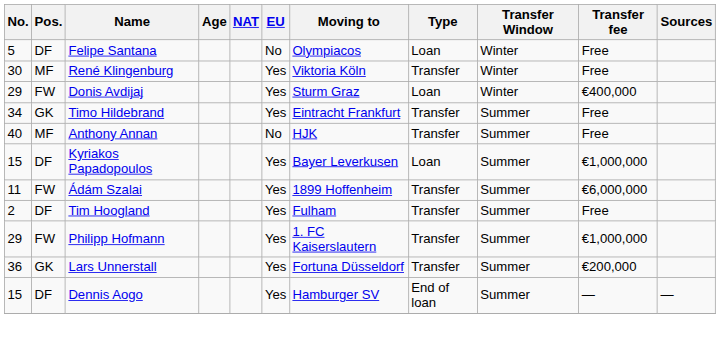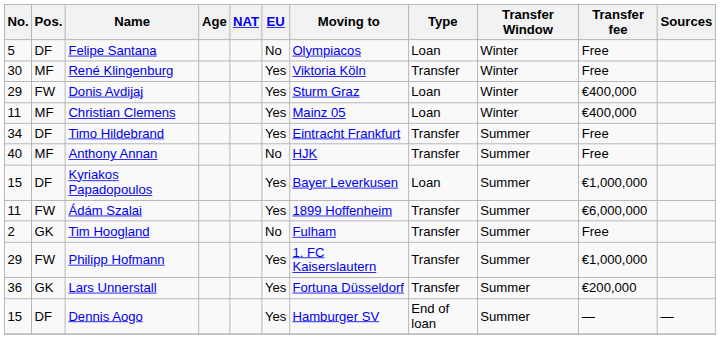 <table class="wikitable">
 <tr>
 <th>No.</th>
 <th>Pos.</th>
 <th>Name</th>
 <th>Age</th>
 <th><a href='#'>NAT</a></th>
 <th><a href='#'>EU</a></th>
 <th>Moving to</th>
 <th>Type</th>
 <th>Transfer Window</th>
 <th>Transfer fee</th>
 <th>Sources</th>
 </tr>
 <tr>
 <td>5</td>
 <td>DF</td>
 <td><a href='#'>Felipe Santana</a></td>
 <td></td>
 <td></td>
 <td>No</td>
 <td><a href='#'>Olympiacos</a></td>
 <td>Loan</td>
 <td>Winter</td>
 <td>Free</td>
 <td></td>
 </tr>
 <tr>
 <td>30</td>
 <td>MF</td>
 <td><a href='#'>René Klingenburg</a></td>
 <td></td>
 <td></td>
 <td>Yes</td>
 <td><a href='#'>Viktoria Köln</a></td>
 <td>Transfer</td>
 <td>Winter</td>
 <td>Free</td>
 <td></td>
 </tr>
 <tr>
 <td>29</td>
 <td>FW</td>
 <td><a href='#'>Donis Avdijaj</a></td>
 <td></td>
 <td></td>
 <td>Yes</td>
 <td><a href='#'>Sturm Graz</a></td>
 <td>Loan</td>
 <td>Winter</td>
 <td>€400,000</td>
 <td></td>
 </tr>
 <tr>
+<td>11</td>
+<td>MF</td>
+<td><a href='#'>Christian Clemens</a></td>
+<td></td>
+<td></td>
+<td>Yes</td>
+<td><a href='#'>Mainz 05</a></td>
+<td>Loan</td>
+<td>Winter</td>
+<td>€400,000</td>
+<td></td>
+</tr>
+<tr>
 <td>34</td>
-<td>GK</td>
+<td>DF</td>
 <td><a href='#'>Timo Hildebrand</a></td>
 <td></td>
 <td></td>
 <td>Yes</td>
 <td><a href='#'>Eintracht Frankfurt</a></td>
 <td>Transfer</td>
 <td>Summer</td>
 <td>Free</td>
 <td></td>
 </tr>
 <tr>
 <td>40</td>
 <td>MF</td>
 <td><a href='#'>Anthony Annan</a></td>
 <td></td>
 <td></td>
 <td>No</td>
 <td><a href='#'>HJK</a></td>
 <td>Transfer</td>
 <td>Summer</td>
 <td>Free</td>
 <td></td>
 </tr>
 <tr>
 <td>15</td>
 <td>DF</td>
 <td><a href='#'>Kyriakos Papadopoulos</a></td>
 <td></td>
 <td></td>
 <td>Yes</td>
 <td><a href='#'>Bayer Leverkusen</a></td>
 <td>Loan</td>
 <td>Summer</td>
 <td>€1,000,000</td>
 <td></td>
 </tr>
 <tr>
 <td>11</td>
 <td>FW</td>
 <td><a href='#'>Ádám Szalai</a></td>
 <td></td>
 <td></td>
 <td>Yes</td>
 <td><a href='#'>1899 Hoffenheim</a></td>
 <td>Transfer</td>
 <td>Summer</td>
 <td>€6,000,000</td>
 <td></td>
 </tr>
 <tr>
 <td>2</td>
-<td>DF</td>
+<td>GK</td>
 <td><a href='#'>Tim Hoogland</a></td>
 <td></td>
 <td></td>
-<td>Yes</td>
+<td>No</td>
 <td><a href='#'>Fulham</a></td>
 <td>Transfer</td>
 <td>Summer</td>
 <td>Free</td>
 <td></td>
 </tr>
 <tr>
 <td>29</td>
 <td>FW</td>
 <td><a href='#'>Philipp Hofmann</a></td>
 <td></td>
 <td></td>
 <td>Yes</td>
 <td><a href='#'>1. FC Kaiserslautern</a></td>
 <td>Transfer</td>
 <td>Summer</td>
 <td>€1,000,000</td>
 <td></td>
 </tr>
 <tr>
 <td>36</td>
 <td>GK</td>
 <td><a href='#'>Lars Unnerstall</a></td>
 <td></td>
 <td></td>
 <td>Yes</td>
 <td><a href='#'>Fortuna Düsseldorf</a></td>
 <td>Transfer</td>
 <td>Summer</td>
 <td>€200,000</td>
 <td></td>
 </tr>
 <tr>
 <td>15</td>
 <td>DF</td>
 <td><a href='#'>Dennis Aogo</a></td>
 <td></td>
 <td></td>
 <td>Yes</td>
 <td><a href='#'>Hamburger SV</a></td>
 <td>End of loan</td>
 <td>Summer</td>
 <td>—</td>
 <td>—</td>
 </tr>
 <tr>
 </tr>
 </table>
